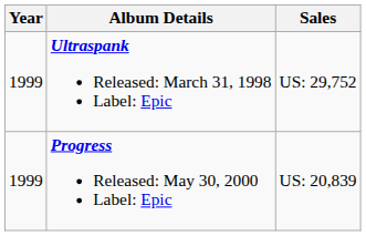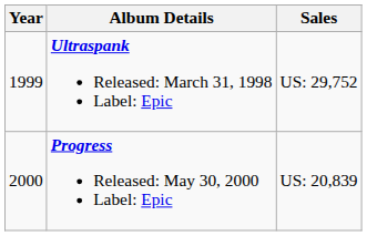 <table class="wikitable">
 <tr>
 <th>Year</th>
 <th>Album Details</th>
 <th>Sales</th>
 </tr>
 <tr>
 <td>1999</td>
 <td><em><a href='#'><strong>Ultraspank</strong></a></em><br><ul><li>Released: March 31, 1998</li><li>Label: <a href='#'>Epic</a></li></ul></td>
 <td>US: 29,752</td>
 </tr>
 <tr>
-<td>1999</td>
+<td>2000</td>
 <td><em><a href='#'><strong>Progress</strong></a></em><br><ul><li>Released: May 30, 2000</li><li>Label: <a href='#'>Epic</a></li></ul></td>
 <td>US: 20,839</td>
 </tr>
 </table>
